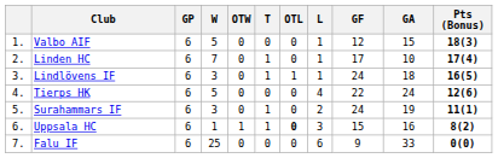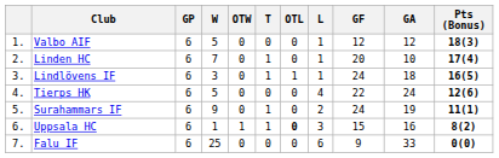 <table class="wikitable">
 <tr>
 <th width="30"></th>
 <th width="200">Club</th>
 <th width="30">GP</th>
 <th width="30">W</th>
 <th width="30">OTW</th>
 <th width="30">T</th>
 <th width="30">OTL</th>
 <th width="30">L</th>
 <th width="70">GF</th>
 <th width="70">GA</th>
 <th width="70">Pts (Bonus)</th>
 </tr>
 <tr bgcolor="#FFFFFF" align="center">
 <td>1.</td>
 <td align="left"><a href='#'>Valbo AIF</a></td>
 <td>6</td>
 <td>5</td>
 <td>0</td>
 <td>0</td>
 <td>0</td>
 <td>1</td>
 <td>12</td>
-<td>15</td>
+<td>12</td>
 <td><strong>18(3)</strong></td>
 </tr>
 <tr bgcolor="#FFFFFF" align="center">
 <td>2.</td>
 <td align="left"><a href='#'>Linden HC</a></td>
 <td>6</td>
 <td>7</td>
 <td>0</td>
 <td>1</td>
 <td>0</td>
 <td>1</td>
-<td>17</td>
+<td>20</td>
 <td>10</td>
 <td><strong>17(4)</strong></td>
 </tr>
 <tr bgcolor="#FFFFFF" align="center">
 <td>3.</td>
 <td align="left"><a href='#'>Lindlövens IF</a></td>
 <td>6</td>
 <td>3</td>
 <td>0</td>
 <td>1</td>
 <td>1</td>
 <td>1</td>
 <td>24</td>
 <td>18</td>
 <td><strong>16(5)</strong></td>
 </tr>
 <tr bgcolor="#FFFFFF" align="center">
 <td>4.</td>
 <td align="left"><a href='#'>Tierps HK</a></td>
 <td>6</td>
 <td>5</td>
 <td>0</td>
 <td>0</td>
 <td>0</td>
 <td>4</td>
 <td>22</td>
 <td>24</td>
 <td><strong>12(6)</strong></td>
 </tr>
 <tr bgcolor="#FFFFFF" align="center">
 <td>5.</td>
 <td align="left"><a href='#'>Surahammars IF</a></td>
 <td>6</td>
-<td>3</td>
+<td>9</td>
 <td>0</td>
 <td>1</td>
 <td>0</td>
 <td>2</td>
 <td>24</td>
 <td>19</td>
 <td><strong>11(1)</strong></td>
 </tr>
 <tr bgcolor="#FFFFFF" align="center">
 <td>6.</td>
 <td align="left"><a href='#'>Uppsala HC</a></td>
 <td>6</td>
 <td>1</td>
 <td>1</td>
 <td>1</td>
 <td><strong>0</strong></td>
 <td>3</td>
 <td>15</td>
 <td>16</td>
 <td><strong>8(2)</strong></td>
 </tr>
 <tr bgcolor="#FFFFFF" align="center">
 <td>7.</td>
 <td align="left"><a href='#'>Falu IF</a></td>
 <td>6</td>
 <td>25</td>
 <td>0</td>
 <td>0</td>
 <td>0</td>
 <td>6</td>
 <td>9</td>
 <td>33</td>
 <td><strong>0(0)</strong></td>
 </tr>
 </table>
